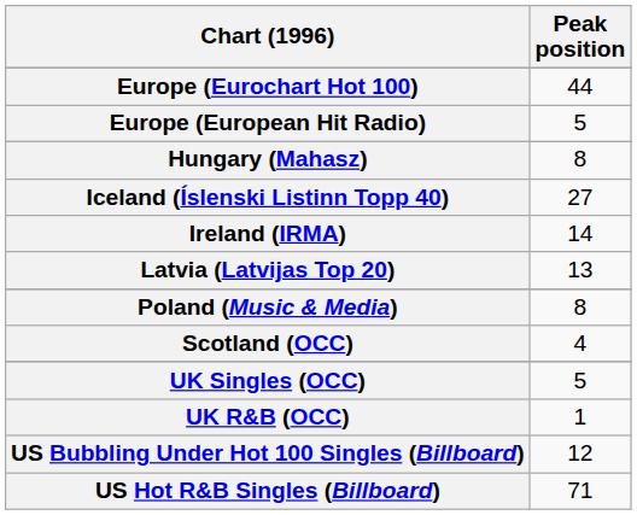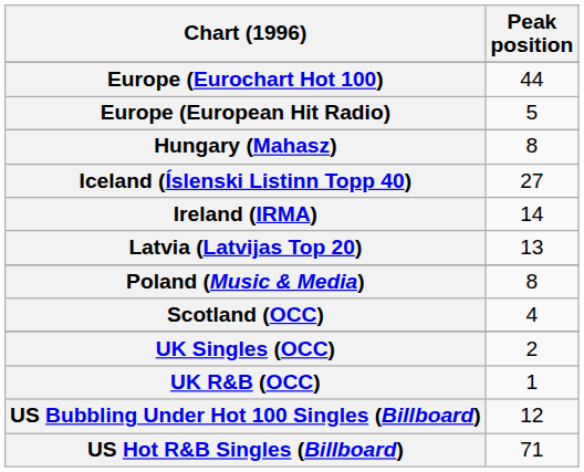 <table class="wikitable sortable plainrowheaders" style="text-align:center">
 <tr>
 <th scope="col">Chart (1996)</th>
 <th scope="col">Peak<br>position</th>
 </tr>
 <tr>
 </tr>
 <tr>
 </tr>
 <tr>
 </tr>
 <tr>
 </tr>
 <tr>
 <th scope="row">Europe (<a href='#'>Eurochart Hot 100</a>)</th>
 <td>44</td>
 </tr>
 <tr>
 <th scope="row">Europe (European Hit Radio)</th>
 <td style="text-align:center;">5</td>
 </tr>
 <tr>
 </tr>
 <tr>
 </tr>
 <tr>
 <th scope="row">Hungary (<a href='#'>Mahasz</a>)</th>
 <td style="text-align:center;">8</td>
 </tr>
 <tr>
 <th scope="row">Iceland (<a href='#'>Íslenski Listinn Topp 40</a>)</th>
 <td>27</td>
 </tr>
 <tr>
 <th scope="row">Ireland (<a href='#'>IRMA</a>)</th>
 <td>14</td>
 </tr>
 <tr>
 <th scope="row">Latvia (<a href='#'>Latvijas Top 20</a>)</th>
 <td align="center">13</td>
 </tr>
 <tr>
 </tr>
 <tr>
 </tr>
 <tr>
 </tr>
 <tr>
 <th scope="row">Poland (<em><a href='#'>Music & Media</a></em>)</th>
 <td style="text-align:center;">8</td>
 </tr>
 <tr>
 <th scope="row">Scotland (<a href='#'>OCC</a>)</th>
 <td>4</td>
 </tr>
 <tr>
 </tr>
 <tr>
 </tr>
 <tr>
 <th scope="row"><a href='#'>UK Singles</a> (<a href='#'>OCC</a>)</th>
-<td>5</td>
+<td>2</td>
 </tr>
 <tr>
 <th scope="row"><a href='#'>UK R&B</a> (<a href='#'>OCC</a>)</th>
 <td>1</td>
 </tr>
 <tr>
 <th scope="row">US <a href='#'>Bubbling Under Hot 100 Singles</a> (<em><a href='#'>Billboard</a></em>)</th>
 <td>12</td>
 </tr>
 <tr>
 <th scope="row">US <a href='#'>Hot R&B Singles</a> (<em><a href='#'>Billboard</a></em>)</th>
 <td>71</td>
 </tr>
 </table>
